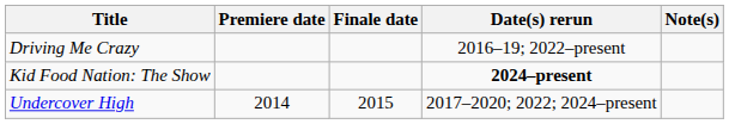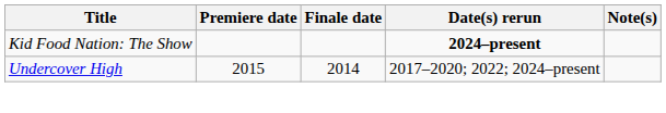 <table class="wikitable plainrowheaders sortable" style="text-align:center;">
 <tr>
 <th scope="col">Title</th>
 <th scope="col">Premiere date</th>
 <th scope="col">Finale date</th>
 <th scope="col">Date(s) rerun</th>
 <th class="unsortable">Note(s)</th>
-</tr>
-<tr>
-<td scope="row" style="text-align:left;"><em>Driving Me Crazy</em></td>
-<td></td>
-<td></td>
-<td>2016–19; 2022–present</td>
-<td></td>
 </tr>
 <tr>
 <td scope="row" style="text-align:left;"><em>Kid Food Nation: The Show</em></td>
 <td></td>
 <td></td>
 <td><strong>2024–present</strong></td>
 <td></td>
 </tr>
 <tr>
 <td scope="row" style="text-align:left;"><em><a href='#'>Undercover High</a></em></td>
+<td>2015</td>
 <td>2014</td>
-<td>2015</td>
 <td>2017–2020; 2022; 2024–present</td>
 <td></td>
 </tr>
 </table>
